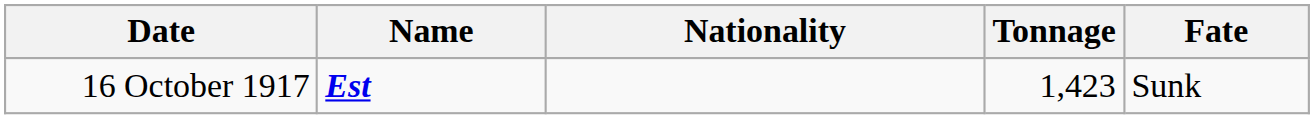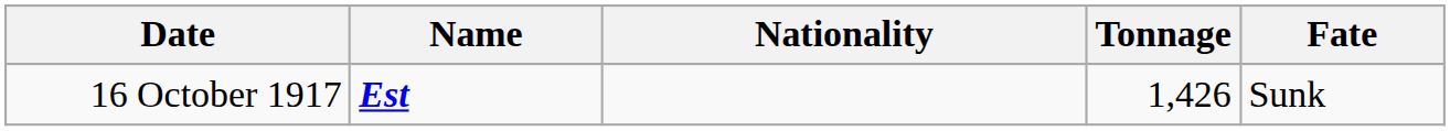 <table class="wikitable sortable">
 <tr>
 <th width="140px">Date</th>
 <th width="100px">Name</th>
 <th width="200px">Nationality</th>
 <th width="25px">Tonnage</th>
 <th width="80px">Fate</th>
 </tr>
 <tr>
 <td align="right">16 October 1917</td>
 <td align="left"><strong><a href='#'><em>Est</em></a></strong></td>
 <td align="left"></td>
-<td align="right">1,423</td>
+<td align="right">1,426</td>
 <td align="left">Sunk</td>
 </tr>
 </table>
